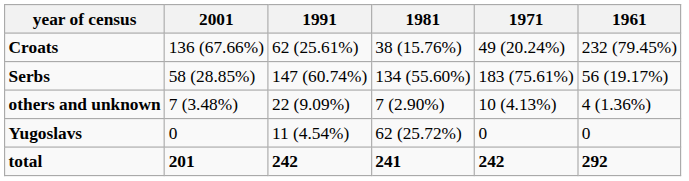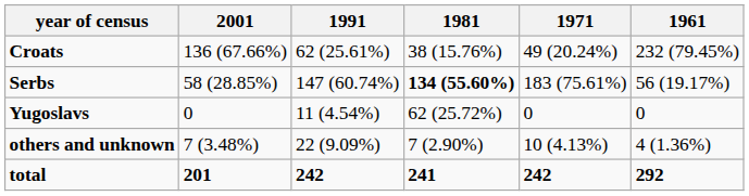 <table class="wikitable" style="font-size:95%;">
 <tr>
 <th>year of census</th>
 <th>2001</th>
 <th>1991</th>
 <th>1981</th>
 <th>1971</th>
 <th>1961</th>
 </tr>
 <tr>
 <td><strong>Croats</strong></td>
 <td>136 (67.66%)</td>
 <td>62 (25.61%)</td>
 <td>38 (15.76%)</td>
 <td>49 (20.24%)</td>
 <td>232 (79.45%)</td>
 </tr>
 <tr>
 <td><strong>Serbs</strong></td>
 <td>58 (28.85%)</td>
 <td>147 (60.74%)</td>
-<td>134 (55.60%)</td>
+<td><strong>134 (55.60%)</strong></td>
 <td>183 (75.61%)</td>
 <td>56 (19.17%)</td>
+</tr>
+<tr>
+<td><strong>Yugoslavs</strong></td>
+<td>0</td>
+<td>11 (4.54%)</td>
+<td>62 (25.72%)</td>
+<td>0</td>
+<td>0</td>
 </tr>
 <tr>
 <td><strong>others and unknown</strong></td>
 <td>7 (3.48%)</td>
 <td>22 (9.09%)</td>
 <td>7 (2.90%)</td>
 <td>10 (4.13%)</td>
 <td>4 (1.36%)</td>
 </tr>
 <tr>
-<td><strong>Yugoslavs</strong></td>
-<td>0</td>
-<td>11 (4.54%)</td>
-<td>62 (25.72%)</td>
-<td>0</td>
-<td>0</td>
-</tr>
-<tr>
 <td><strong>total</strong></td>
 <td><strong>201</strong></td>
 <td><strong>242</strong></td>
 <td><strong>241</strong></td>
 <td><strong>242</strong></td>
 <td><strong>292</strong></td>
 </tr>
 </table>
